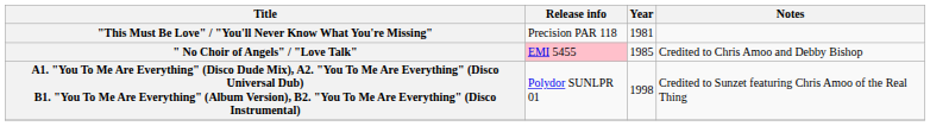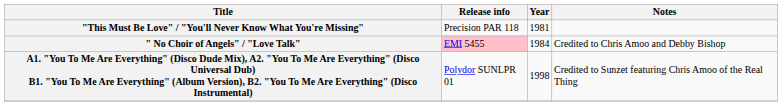 <table class="wikitable plainrowheaders sortable">
 <tr>
 <th scope="col">Title</th>
 <th scope="col">Release info</th>
 <th scope="col">Year</th>
 <th scope="col">Notes</th>
 </tr>
 <tr>
 <th scope="row">"This Must Be Love" / "You'll Never Know What You're Missing"</th>
 <td>Precision PAR 118</td>
 <td>1981</td>
 <td></td>
 </tr>
 <tr>
 <th scope="row">" No Choir of Angels" / "Love Talk"</th>
 <td style="background: pink;"><a href='#'>EMI</a> 5455</td>
-<td>1985</td>
+<td>1984</td>
 <td>Credited to Chris Amoo and Debby Bishop</td>
 </tr>
 <tr>
 <th scope="row">A1. "You To Me Are Everything" (Disco Dude Mix), A2. "You To Me Are Everything" (Disco Universal Dub)<br>B1. "You To Me Are Everything" (Album Version), B2. "You To Me Are Everything" (Disco Instrumental)</th>
 <td><a href='#'>Polydor</a> SUNLPR 01</td>
 <td>1998</td>
 <td>Credited to Sunzet featuring Chris Amoo of the Real Thing</td>
 </tr>
 <tr>
 </tr>
 </table>
